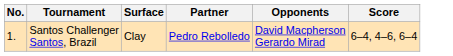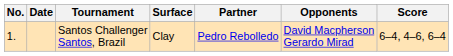 <table class="sortable wikitable">
 <tr>
 <th>No.</th>
+<th>Date</th>
 <th>Tournament</th>
 <th>Surface</th>
 <th>Partner</th>
 <th>Opponents</th>
 <th class="unsortable">Score</th>
 </tr>
 <tr style="background:moccasin;">
 <td>1.</td>
+<td></td>
 <td>Santos Challenger<br><a href='#'>Santos</a>, Brazil</td>
 <td>Clay</td>
 <td> <a href='#'>Pedro Rebolledo</a></td>
 <td> <a href='#'>David Macpherson</a><br> <a href='#'>Gerardo Mirad</a></td>
 <td>6–4, 4–6, 6–4</td>
 </tr>
 </table>
